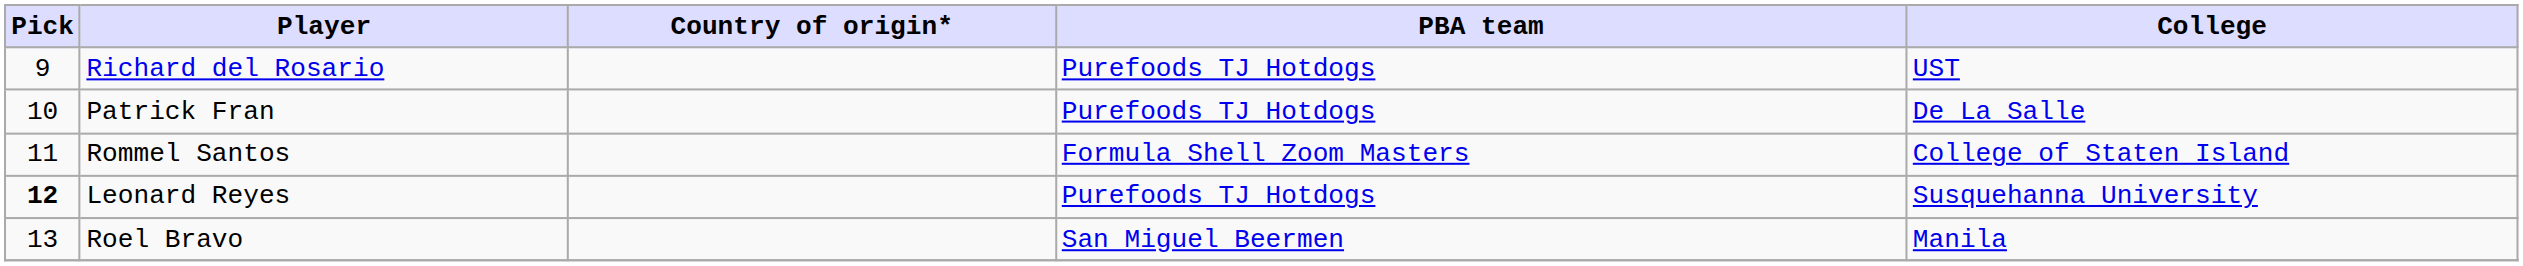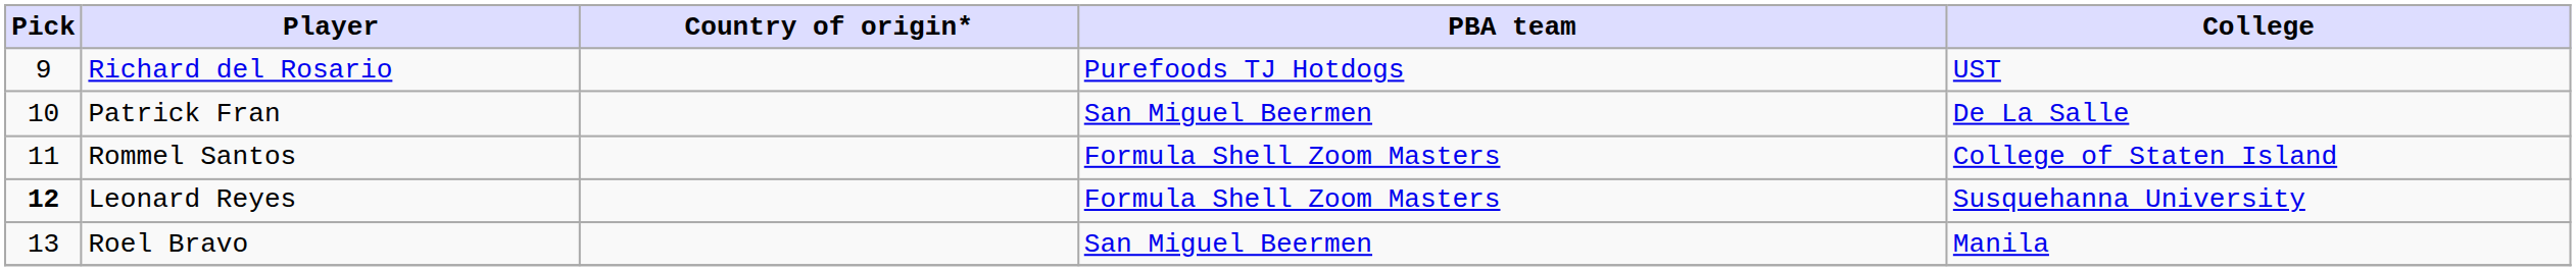 <table class="wikitable">
 <tr>
 <th style="background:#DDDDFF;">Pick</th>
 <th style="background:#DDDDFF;" width="20%">Player</th>
 <th style="background:#DDDDFF;" width="20%">Country of origin*</th>
 <th style="background:#DDDDFF;" width="35%">PBA team</th>
 <th style="background:#DDDDFF;" width="25%">College</th>
 </tr>
 <tr>
 <td align=center>9</td>
 <td><a href='#'>Richard del Rosario</a></td>
 <td></td>
 <td><a href='#'>Purefoods TJ Hotdogs</a></td>
 <td><a href='#'>UST</a></td>
 </tr>
 <tr>
 <td align=center>10</td>
 <td>Patrick Fran</td>
 <td></td>
-<td><a href='#'>Purefoods TJ Hotdogs</a></td>
+<td><a href='#'>San Miguel Beermen</a></td>
 <td><a href='#'>De La Salle</a></td>
 </tr>
 <tr>
 <td align=center>11</td>
 <td>Rommel Santos</td>
 <td></td>
 <td><a href='#'>Formula Shell Zoom Masters</a></td>
 <td><a href='#'>College of Staten Island</a></td>
 </tr>
 <tr>
 <td align=center><strong>12</strong></td>
 <td>Leonard Reyes</td>
 <td></td>
-<td><a href='#'>Purefoods TJ Hotdogs</a></td>
+<td><a href='#'>Formula Shell Zoom Masters</a></td>
 <td><a href='#'>Susquehanna University</a></td>
 </tr>
 <tr>
 <td align=center>13</td>
 <td>Roel Bravo</td>
 <td></td>
 <td><a href='#'>San Miguel Beermen</a></td>
 <td><a href='#'>Manila</a></td>
 </tr>
 <tr>
 </tr>
 </table>
